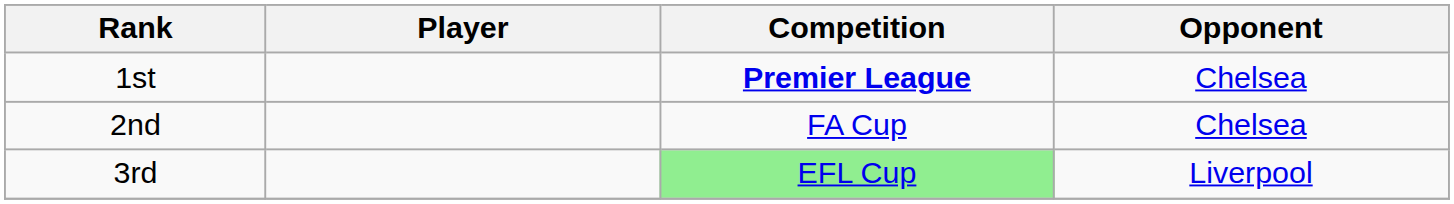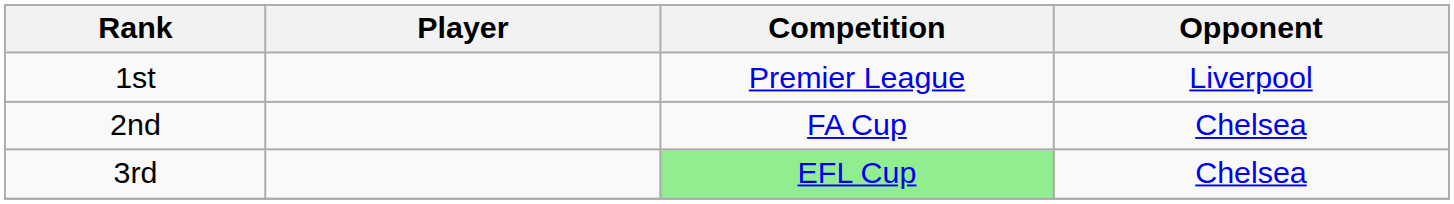 <table class="wikitable" style="text-align:center">
 <tr>
 <th>Rank</th>
 <th>Player</th>
 <th>Competition</th>
 <th>Opponent</th>
 </tr>
 <tr>
 <td style="width:130px;">1st</td>
 <td style="width:200px;"></td>
-<td style="width:200px;"><strong><a href='#'>Premier League</a></strong></td>
-<td style="width:200px;"><a href='#'>Chelsea</a></td>
+<td style="width:200px;"><a href='#'>Premier League</a></td>
+<td style="width:200px;"><a href='#'>Liverpool</a></td>
 </tr>
 <tr>
 <td style="width:130px;">2nd</td>
 <td style="width:200px;"></td>
 <td style="width:200px;"><a href='#'>FA Cup</a></td>
 <td style="width:200px;"><a href='#'>Chelsea</a></td>
 </tr>
 <tr>
 <td style="width:130px;">3rd</td>
 <td style="width:200px;"></td>
 <td style="background: lightgreen; width:200px;"><a href='#'>EFL Cup</a></td>
-<td style="width:200px;"><a href='#'>Liverpool</a></td>
+<td style="width:200px;"><a href='#'>Chelsea</a></td>
 </tr>
 <tr>
 </tr>
 </table>
